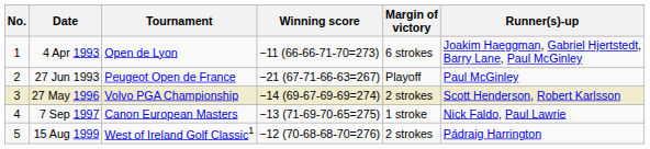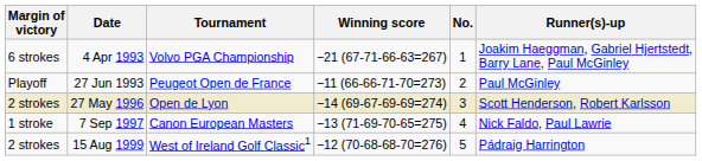 <table class="wikitable" style="font-size:95%;">
 <tr>
-<th>No.</th>
+<th>Margin of<br>victory</th>
 <th>Date</th>
 <th>Tournament</th>
 <th>Winning score</th>
-<th>Margin of<br>victory</th>
+<th>No.</th>
 <th>Runner(s)-up</th>
 </tr>
 <tr>
+<td>6 strokes</td>
+<td align=right>4 Apr <a href='#'>1993</a></td>
+<td><a href='#'>Volvo PGA Championship</a></td>
+<td>−21 (67-71-66-63=267)</td>
 <td align=center>1</td>
-<td align=right>4 Apr <a href='#'>1993</a></td>
-<td><a href='#'>Open de Lyon</a></td>
-<td>−11 (66-66-71-70=273)</td>
-<td>6 strokes</td>
 <td> <a href='#'>Joakim Haeggman</a>,  <a href='#'>Gabriel Hjertstedt</a>,<br> <a href='#'>Barry Lane</a>,  <a href='#'>Paul McGinley</a></td>
 </tr>
 <tr>
-<td align=center>2</td>
+<td>Playoff</td>
 <td align=right>27 Jun 1993</td>
 <td><a href='#'>Peugeot Open de France</a></td>
-<td>−21 (67-71-66-63=267)</td>
-<td>Playoff</td>
+<td>−11 (66-66-71-70=273)</td>
+<td align=center>2</td>
 <td> <a href='#'>Paul McGinley</a></td>
 </tr>
 <tr style="background:#f2ecce;">
+<td>2 strokes</td>
+<td align=right>27 May <a href='#'>1996</a></td>
+<td><a href='#'>Open de Lyon</a></td>
+<td>−14 (69-67-69-69=274)</td>
 <td align=center>3</td>
-<td align=right>27 May <a href='#'>1996</a></td>
-<td><a href='#'>Volvo PGA Championship</a></td>
-<td>−14 (69-67-69-69=274)</td>
-<td>2 strokes</td>
 <td> <a href='#'>Scott Henderson</a>,  <a href='#'>Robert Karlsson</a></td>
 </tr>
 <tr>
-<td align=center>4</td>
+<td>1 stroke</td>
 <td align=right>7 Sep <a href='#'>1997</a></td>
 <td><a href='#'>Canon European Masters</a></td>
 <td>−13 (71-69-70-65=275)</td>
-<td>1 stroke</td>
+<td align=center>4</td>
 <td> <a href='#'>Nick Faldo</a>,  <a href='#'>Paul Lawrie</a></td>
 </tr>
 <tr>
-<td align=center>5</td>
+<td>2 strokes</td>
 <td align=right>15 Aug <a href='#'>1999</a></td>
 <td><a href='#'>West of Ireland Golf Classic</a><sup>1</sup></td>
 <td>−12 (70-68-68-70=276)</td>
-<td>2 strokes</td>
+<td align=center>5</td>
 <td> <a href='#'>Pádraig Harrington</a></td>
 </tr>
 </table>
